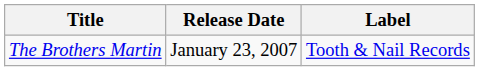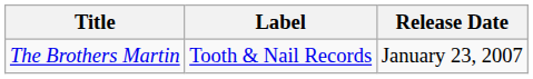 <table class="wikitable" style=" font-size: 95%;">
 <tr>
 <th>Title</th>
+<th>Label</th>
 <th>Release Date</th>
-<th>Label</th>
 </tr>
 <tr>
 <td><em><a href='#'>The Brothers Martin</a></em></td>
+<td><a href='#'>Tooth & Nail Records</a></td>
 <td>January 23, 2007</td>
-<td><a href='#'>Tooth & Nail Records</a></td>
 </tr>
 </table>
